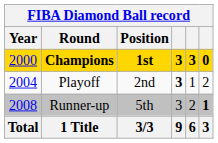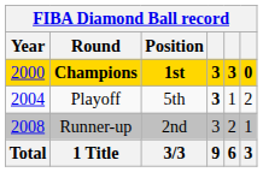 <table class="wikitable" style="text-align: center;">
 <tr>
 <th colspan=10><a href='#'>FIBA Diamond Ball record</a></th>
 </tr>
 <tr>
 <th>Year</th>
 <th>Round</th>
 <th>Position</th>
 <th></th>
 <th></th>
 <th></th>
 </tr>
 <tr style="background:gold;">
 <td> <a href='#'>2000</a></td>
 <td><strong>Champions</strong></td>
 <td><strong>1st</strong></td>
 <td><strong>3</strong></td>
 <td><strong>3</strong></td>
 <td><strong>0</strong></td>
 </tr>
 <tr bgcolor=>
 <td> <a href='#'>2004</a></td>
 <td>Playoff</td>
-<td>2nd</td>
+<td>5th</td>
 <td><strong>3</strong></td>
 <td>1</td>
 <td>2</td>
 </tr>
 <tr style="background:silver;">
 <td> <a href='#'>2008</a></td>
 <td>Runner-up</td>
-<td>5th</td>
+<td>2nd</td>
 <td>3</td>
 <td>2</td>
-<td><strong>1</strong></td>
+<td>1</td>
 </tr>
 <tr>
 <th>Total</th>
 <th>1 Title</th>
 <th>3/3</th>
 <th>9</th>
 <th>6</th>
 <th>3</th>
 </tr>
 </table>
